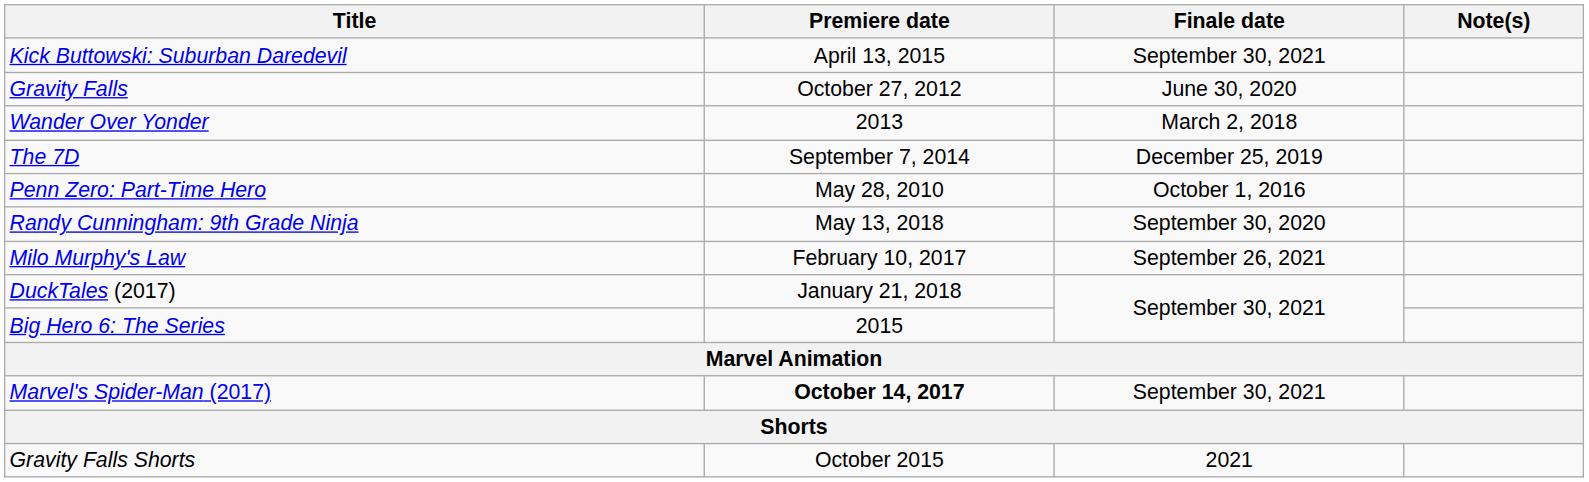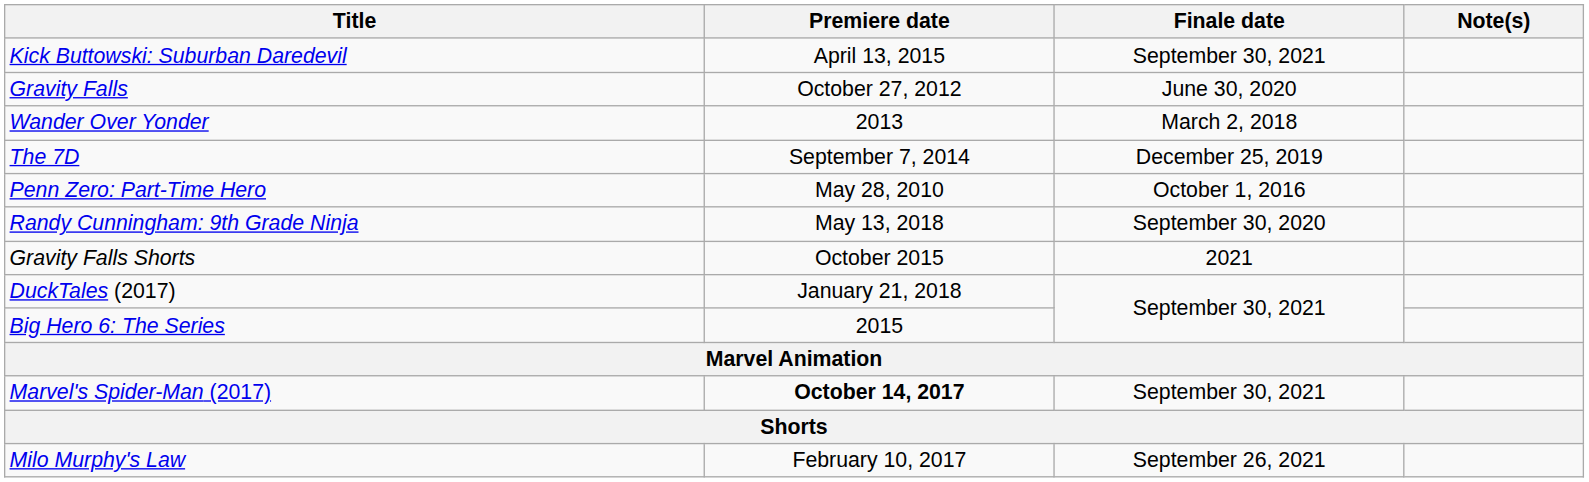 <table class="wikitable plainrowheaders sortable" style="width:75%;text-align:center;">
 <tr>
 <th scope="col" style="width:20%;">Title</th>
 <th scope="col" style="width:10%;">Premiere date</th>
 <th scope="col" style="width:10%;">Finale date</th>
 <th class="unsortable" style="width:5%;">Note(s)</th>
 </tr>
 <tr>
 <td style="text-align:left;" scope"row"><em><a href='#'>Kick Buttowski: Suburban Daredevil</a></em></td>
 <td>April 13, 2015</td>
 <td>September 30, 2021</td>
 <td></td>
 </tr>
 <tr>
 <td style="text-align:left;" scope"row"><em><a href='#'>Gravity Falls</a></em></td>
 <td>October 27, 2012</td>
 <td>June 30, 2020</td>
 <td></td>
 </tr>
 <tr>
 <td style="text-align:left;" scope"row"><em><a href='#'>Wander Over Yonder</a></em></td>
 <td>2013</td>
 <td>March 2, 2018</td>
 <td></td>
 </tr>
 <tr>
 <td style="text-align:left;" scope"row"><em><a href='#'>The 7D</a></em></td>
 <td>September 7, 2014</td>
 <td>December 25, 2019</td>
 <td></td>
 </tr>
 <tr>
 <td style="text-align:left;" scope"row"><em><a href='#'>Penn Zero: Part-Time Hero</a></em></td>
 <td>May 28, 2010</td>
 <td>October 1, 2016</td>
 <td></td>
 </tr>
 <tr>
 <td style="text-align:left;" scope"row"><em><a href='#'>Randy Cunningham: 9th Grade Ninja</a></em></td>
 <td>May 13, 2018</td>
 <td>September 30, 2020</td>
 <td></td>
 </tr>
 <tr>
-<td style="text-align:left;" scope"row"><em><a href='#'>Milo Murphy's Law</a></em></td>
-<td>February 10, 2017</td>
-<td>September 26, 2021</td>
+<td style="text-align:left;" scope"row"><em>Gravity Falls Shorts</em></td>
+<td>October 2015</td>
+<td>2021</td>
 <td></td>
 </tr>
 <tr>
 <td style="text-align:left;" scope"row"><em><a href='#'>DuckTales</a></em> (2017)</td>
 <td>January 21, 2018</td>
 <td rowspan="2">September 30, 2021</td>
 <td></td>
 </tr>
 <tr>
 <td style="text-align:left;" scope"row"><em><a href='#'>Big Hero 6: The Series</a></em></td>
 <td>2015</td>
 <td></td>
 </tr>
 <tr>
 <th colspan="4">Marvel Animation</th>
 </tr>
 <tr>
 <td style="text-align:left;" scope"row"><a href='#'><em>Marvel's Spider-Man</em> (2017)</a></td>
 <td><strong>October 14, 2017</strong></td>
 <td>September 30, 2021</td>
 <td></td>
 </tr>
 <tr>
 <th colspan="4">Shorts</th>
 </tr>
 <tr>
-<td style="text-align:left;" scope"row"><em>Gravity Falls Shorts</em></td>
-<td>October 2015</td>
-<td>2021</td>
+<td style="text-align:left;" scope"row"><em><a href='#'>Milo Murphy's Law</a></em></td>
+<td>February 10, 2017</td>
+<td>September 26, 2021</td>
 <td></td>
 </tr>
 </table>
